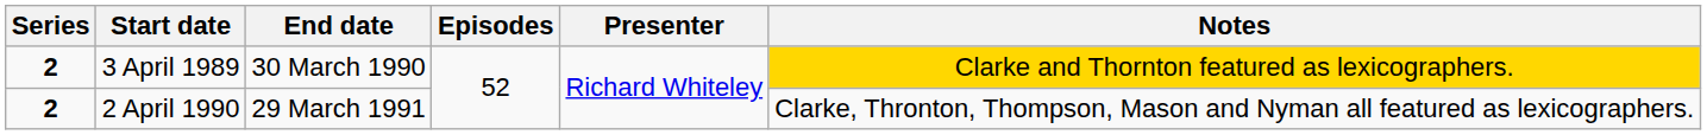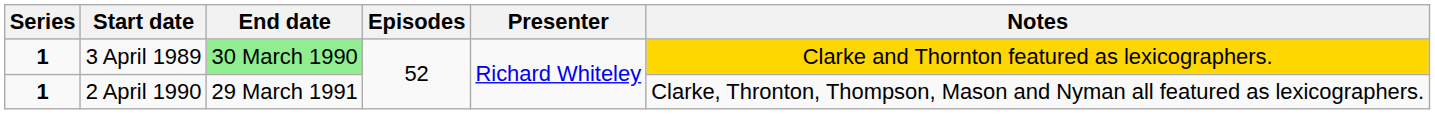 <table class="wikitable" style="text-align: center;" style="font-size:90%">
 <tr>
 <th>Series</th>
 <th>Start date</th>
 <th>End date</th>
 <th>Episodes</th>
 <th>Presenter</th>
 <th>Notes</th>
 </tr>
 <tr>
-<td><strong>2</strong></td>
+<td><strong>1</strong></td>
 <td>3 April 1989</td>
-<td>30 March 1990</td>
+<td style="background: lightgreen;">30 March 1990</td>
 <td rowspan="2">52</td>
 <td rowspan="2"><a href='#'>Richard Whiteley</a></td>
 <td style="background: gold;">Clarke and Thornton featured as lexicographers.</td>
 </tr>
 <tr>
-<td><strong>2</strong></td>
+<td><strong>1</strong></td>
 <td>2 April 1990</td>
 <td>29 March 1991</td>
 <td>Clarke, Thronton, Thompson, Mason and Nyman all featured as lexicographers.</td>
 </tr>
 </table>
